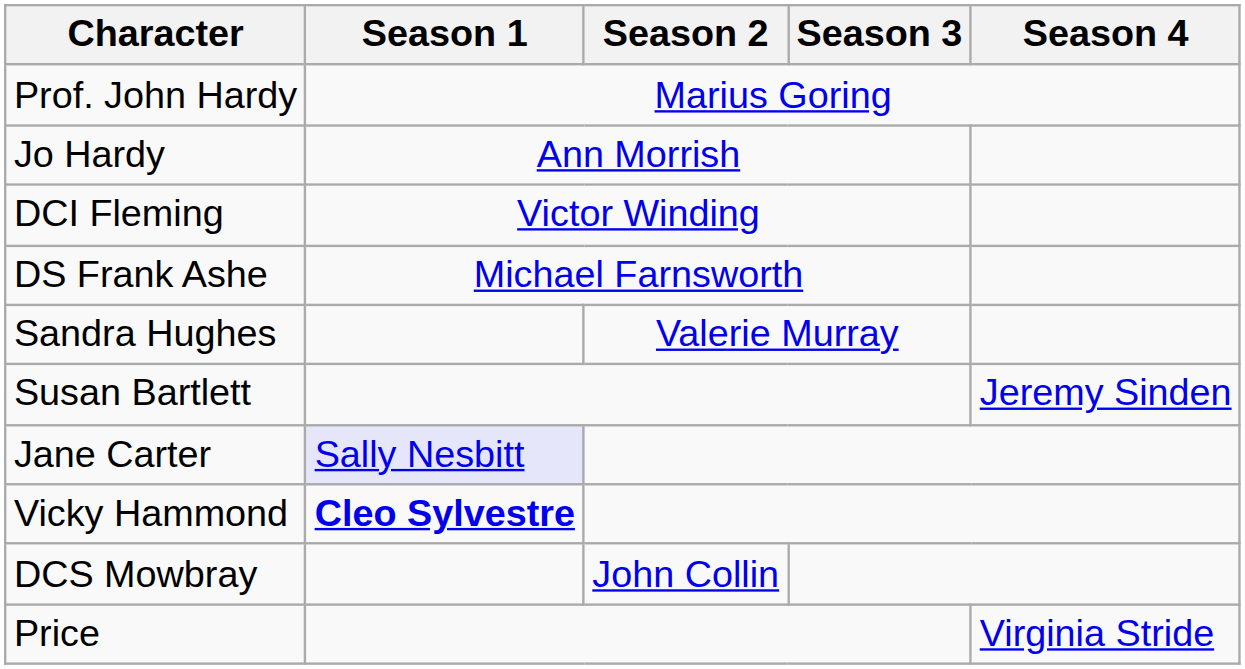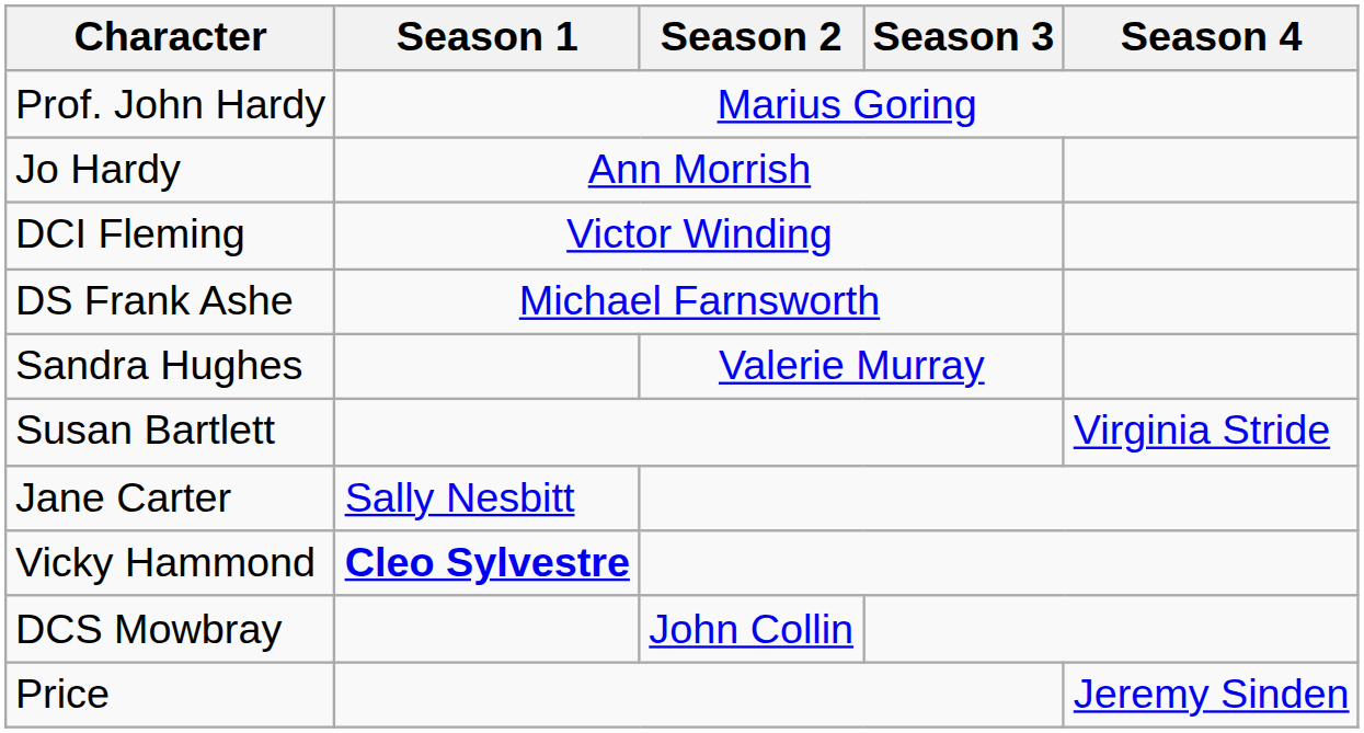 <table class="wikitable">
 <tr>
 <th>Character</th>
 <th>Season 1</th>
 <th>Season 2</th>
 <th>Season 3</th>
 <th>Season 4</th>
 </tr>
 <tr>
 <td>Prof. John Hardy</td>
 <td colspan="4" style="text-align:center;"><a href='#'>Marius Goring</a></td>
 </tr>
 <tr>
 <td>Jo Hardy</td>
 <td colspan="3" style="text-align:center;"><a href='#'>Ann Morrish</a></td>
 <td></td>
 </tr>
 <tr>
 <td>DCI Fleming</td>
 <td colspan="3" style="text-align:center;"><a href='#'>Victor Winding</a></td>
 <td></td>
 </tr>
 <tr>
 <td>DS Frank Ashe</td>
 <td colspan="3" style="text-align:center;"><a href='#'>Michael Farnsworth</a></td>
 <td></td>
 </tr>
 <tr>
 <td>Sandra Hughes</td>
 <td></td>
 <td colspan="2" style="text-align:center;"><a href='#'>Valerie Murray</a></td>
 <td></td>
 </tr>
 <tr>
 <td>Susan Bartlett</td>
 <td colspan="3"></td>
-<td><a href='#'>Jeremy Sinden</a></td>
+<td><a href='#'>Virginia Stride</a></td>
 </tr>
 <tr>
 <td>Jane Carter</td>
-<td style="background: lavender;"><a href='#'>Sally Nesbitt</a></td>
+<td><a href='#'>Sally Nesbitt</a></td>
 <td colspan="3"></td>
 </tr>
 <tr>
 <td>Vicky Hammond</td>
 <td><strong><a href='#'>Cleo Sylvestre</a></strong></td>
 <td colspan="3"></td>
 </tr>
 <tr>
 <td>DCS Mowbray</td>
 <td></td>
 <td><a href='#'>John Collin</a></td>
 <td colspan="2"></td>
 </tr>
 <tr>
 <td>Price</td>
 <td colspan="3"></td>
-<td><a href='#'>Virginia Stride</a></td>
+<td><a href='#'>Jeremy Sinden</a></td>
 </tr>
 </table>
